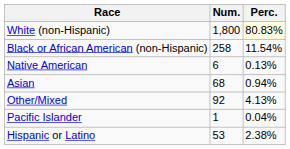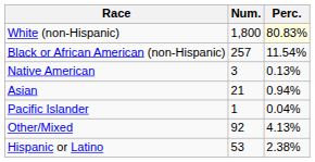 <table class="wikitable">
 <tr>
 <th>Race</th>
 <th>Num.</th>
 <th>Perc.</th>
 </tr>
 <tr>
 <td><a href='#'>White</a> (non-Hispanic)</td>
 <td>1,800</td>
 <td style="background: lightyellow;">80.83%</td>
 </tr>
 <tr>
 <td><a href='#'>Black or African American</a> (non-Hispanic)</td>
-<td>258</td>
+<td>257</td>
 <td>11.54%</td>
 </tr>
 <tr>
 <td><a href='#'>Native American</a></td>
-<td>6</td>
+<td>3</td>
 <td>0.13%</td>
 </tr>
 <tr>
 <td><a href='#'>Asian</a></td>
-<td>68</td>
+<td>21</td>
 <td>0.94%</td>
+</tr>
+<tr>
+<td><a href='#'>Pacific Islander</a></td>
+<td>1</td>
+<td>0.04%</td>
 </tr>
 <tr>
 <td><a href='#'>Other/Mixed</a></td>
 <td>92</td>
 <td>4.13%</td>
 </tr>
 <tr>
-<td><a href='#'>Pacific Islander</a></td>
-<td>1</td>
-<td>0.04%</td>
-</tr>
-<tr>
 <td><a href='#'>Hispanic</a> or <a href='#'>Latino</a></td>
 <td>53</td>
 <td>2.38%</td>
 </tr>
 </table>
